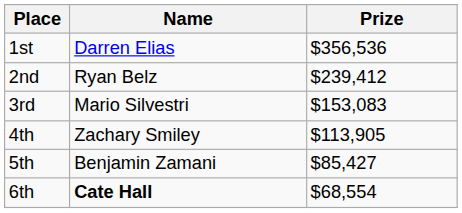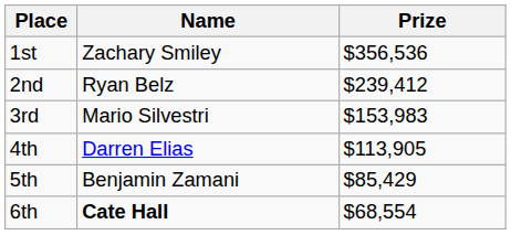 <table class="wikitable">
 <tr>
 <th style="width:50px;">Place</th>
 <th style="width:200px;">Name</th>
 <th style="width:125px;">Prize</th>
 </tr>
 <tr>
 <td>1st</td>
-<td> <a href='#'>Darren Elias</a></td>
+<td> Zachary Smiley</td>
 <td>$356,536</td>
 </tr>
 <tr>
 <td>2nd</td>
 <td> Ryan Belz</td>
 <td>$239,412</td>
 </tr>
 <tr>
 <td>3rd</td>
 <td> Mario Silvestri</td>
-<td>$153,083</td>
+<td>$153,983</td>
 </tr>
 <tr>
 <td>4th</td>
-<td> Zachary Smiley</td>
+<td> <a href='#'>Darren Elias</a></td>
 <td>$113,905</td>
 </tr>
 <tr>
 <td>5th</td>
 <td> Benjamin Zamani</td>
-<td>$85,427</td>
+<td>$85,429</td>
 </tr>
 <tr>
 <td>6th</td>
 <td><strong> Cate Hall</strong></td>
 <td>$68,554</td>
 </tr>
 </table>
